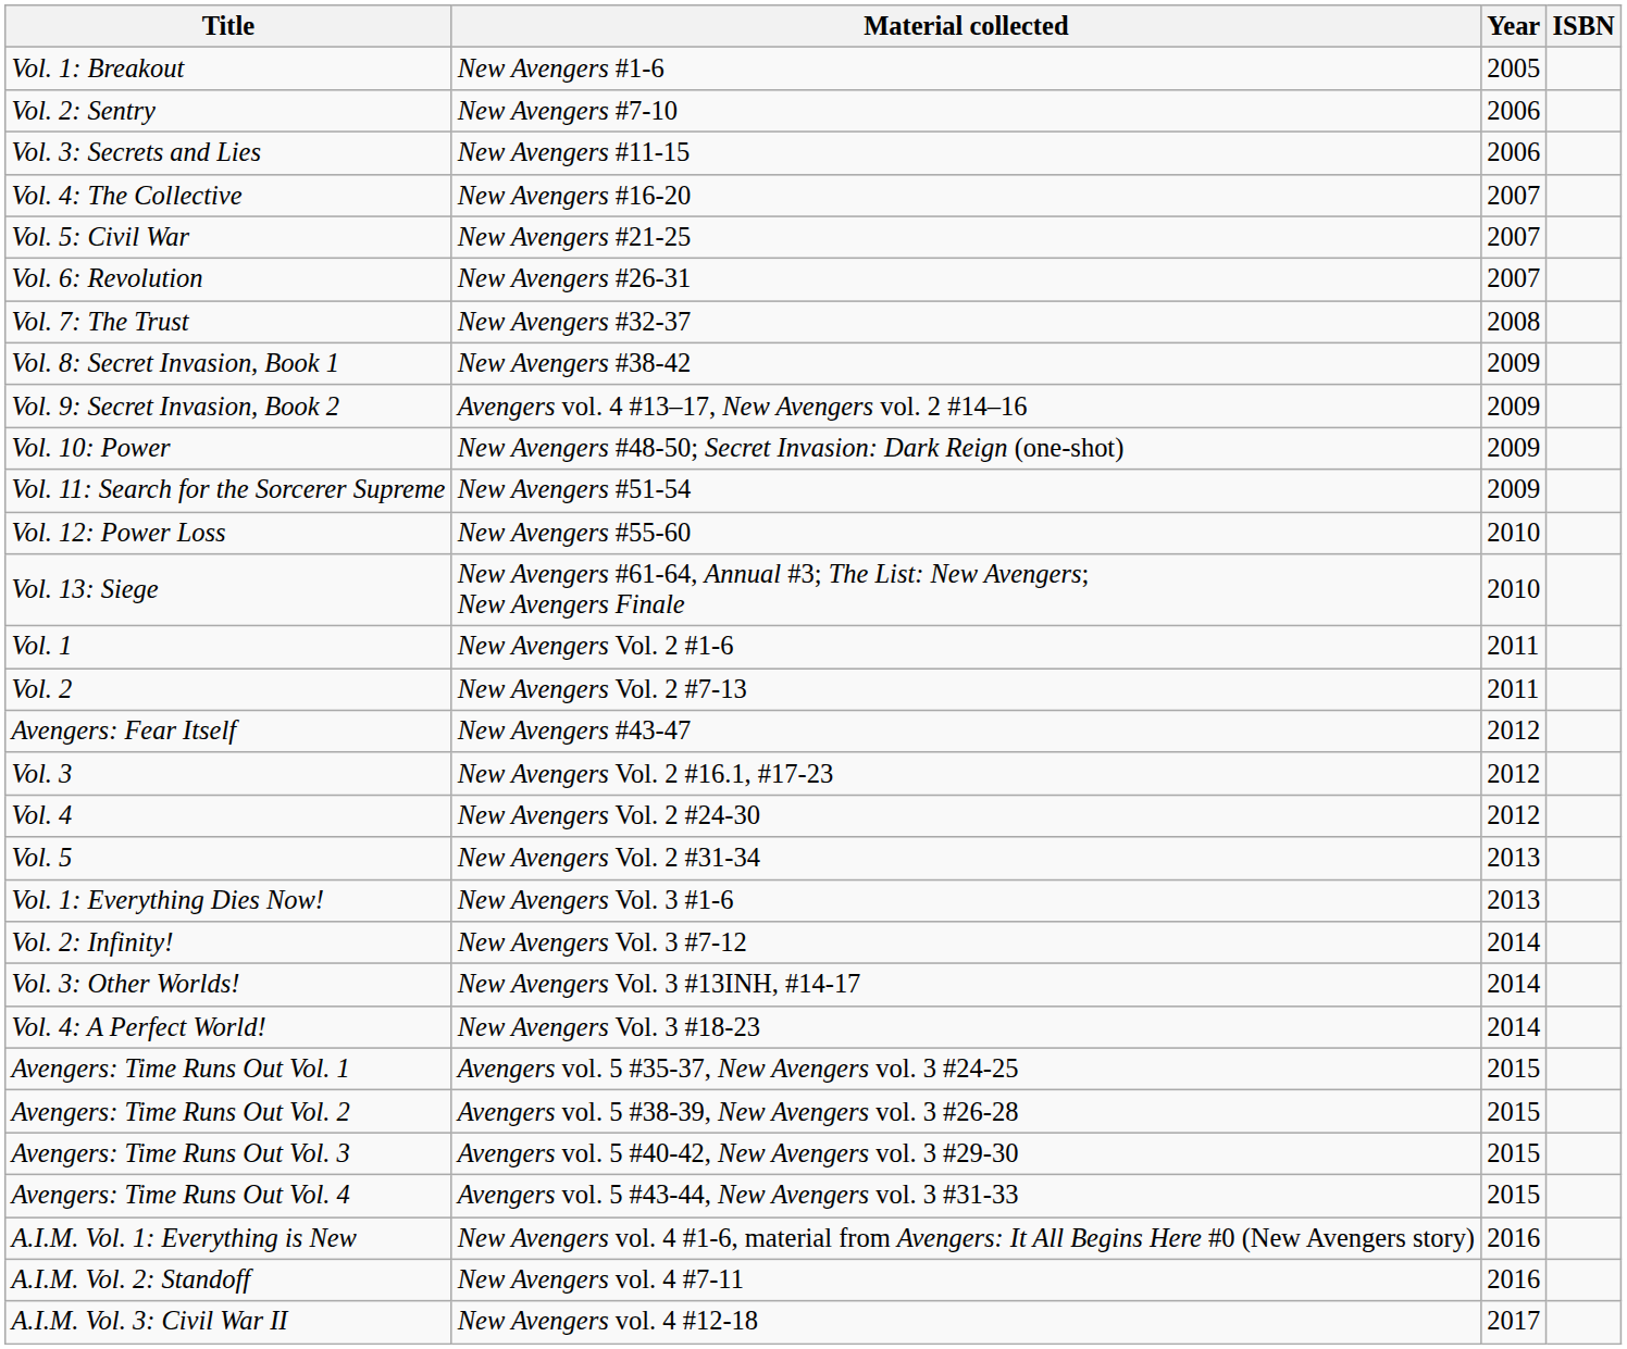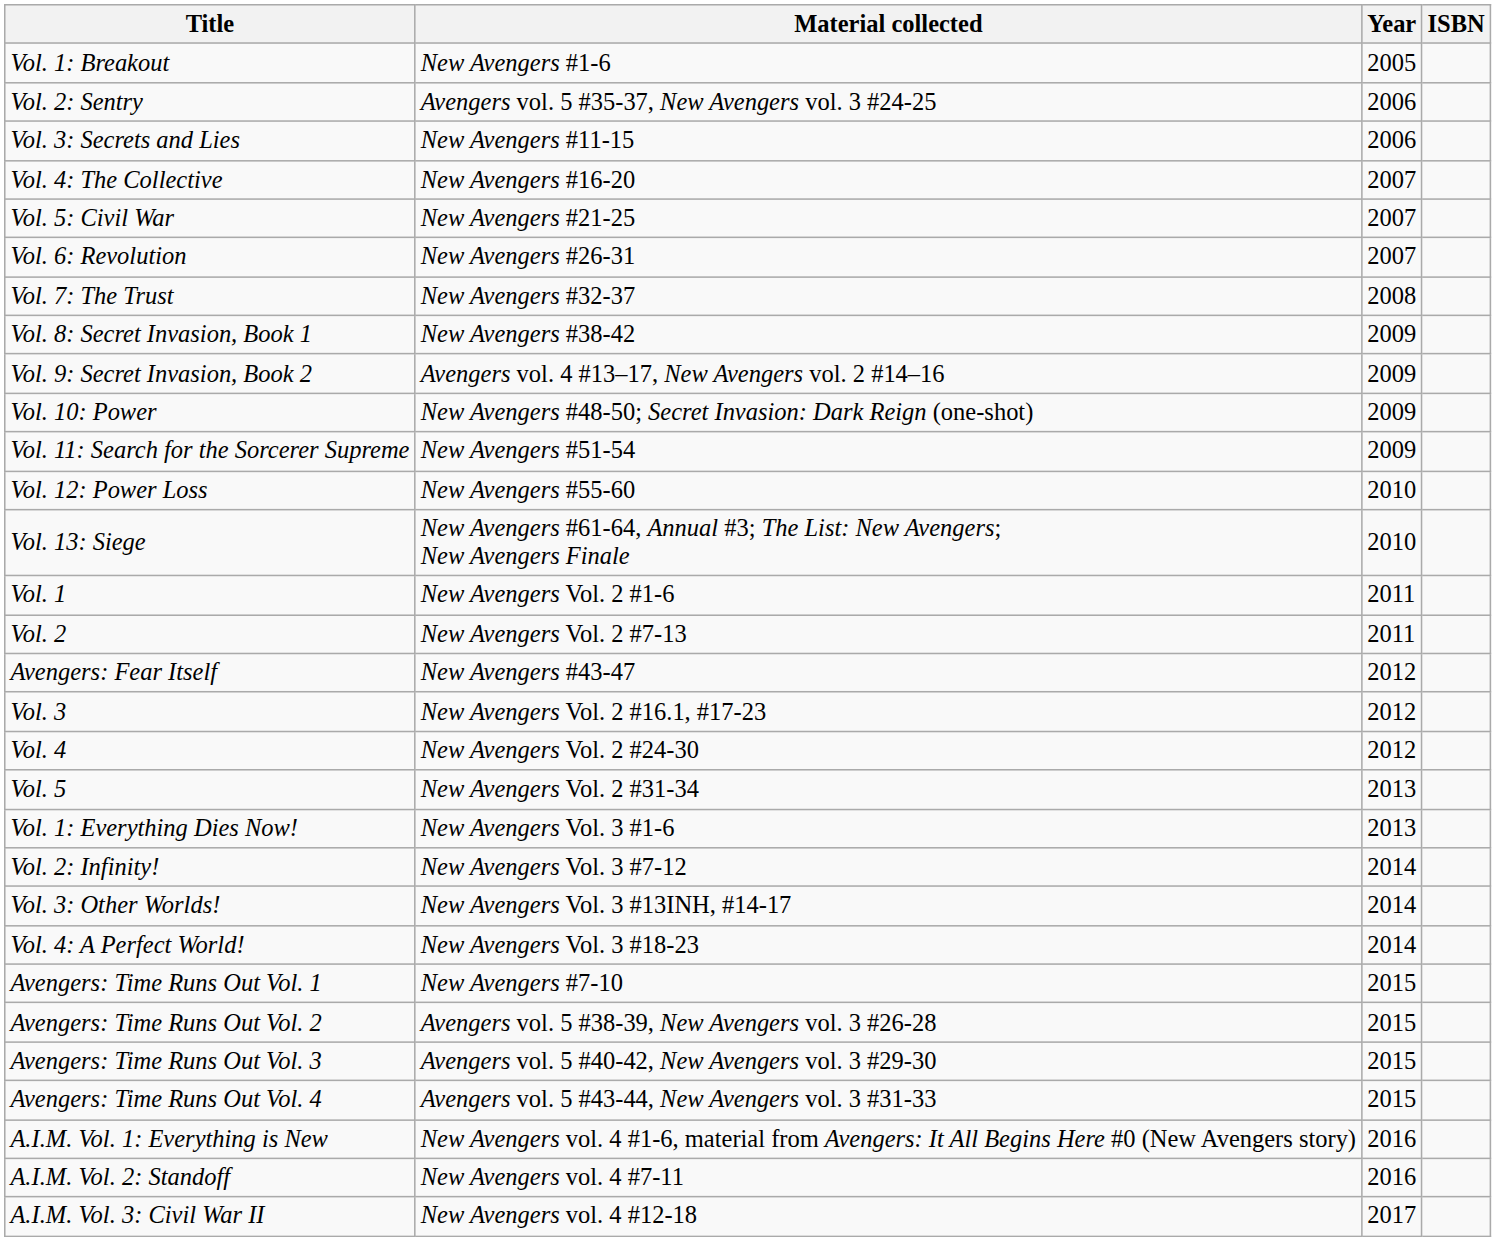 <table class="wikitable sortable">
 <tr>
 <th>Title</th>
 <th>Material collected</th>
 <th>Year</th>
 <th>ISBN</th>
 </tr>
 <tr>
 <td><em>Vol. 1: Breakout</em></td>
 <td><em>New Avengers</em> #1-6</td>
 <td>2005</td>
 <td></td>
 </tr>
 <tr>
 <td><em>Vol. 2: Sentry</em></td>
-<td><em>New Avengers</em> #7-10</td>
+<td><em>Avengers</em> vol. 5 #35-37, <em>New Avengers</em> vol. 3 #24-25</td>
 <td>2006</td>
 <td></td>
 </tr>
 <tr>
 <td><em>Vol. 3: Secrets and Lies</em></td>
 <td><em>New Avengers</em> #11-15</td>
 <td>2006</td>
 <td></td>
 </tr>
 <tr>
 <td><em>Vol. 4: The Collective</em></td>
 <td><em>New Avengers</em> #16-20</td>
 <td>2007</td>
 <td></td>
 </tr>
 <tr>
 <td><em>Vol. 5: Civil War</em></td>
 <td><em>New Avengers</em> #21-25</td>
 <td>2007</td>
 <td></td>
 </tr>
 <tr>
 <td><em>Vol. 6: Revolution</em></td>
 <td><em>New Avengers</em> #26-31</td>
 <td>2007</td>
 <td></td>
 </tr>
 <tr>
 <td><em>Vol. 7: The Trust</em></td>
 <td><em>New Avengers</em> #32-37</td>
 <td>2008</td>
 <td></td>
 </tr>
 <tr>
 <td><em>Vol. 8: Secret Invasion, Book 1</em></td>
 <td><em>New Avengers</em> #38-42</td>
 <td>2009</td>
 <td></td>
 </tr>
 <tr>
 <td><em>Vol. 9: Secret Invasion, Book 2</em></td>
 <td><em>Avengers</em> vol. 4 #13–17, <em>New Avengers</em> vol. 2 #14–16</td>
 <td>2009</td>
 <td></td>
 </tr>
 <tr>
 <td><em>Vol. 10: Power</em></td>
 <td><em>New Avengers</em> #48-50; <em>Secret Invasion: Dark Reign</em> (one-shot)</td>
 <td>2009</td>
 <td></td>
 </tr>
 <tr>
 <td><em>Vol. 11: Search for the Sorcerer Supreme</em></td>
 <td><em>New Avengers</em> #51-54</td>
 <td>2009</td>
 <td></td>
 </tr>
 <tr>
 <td><em>Vol. 12: Power Loss</em></td>
 <td><em>New Avengers</em> #55-60</td>
 <td>2010</td>
 <td></td>
 </tr>
 <tr>
 <td><em>Vol. 13: Siege</em></td>
 <td><em>New Avengers</em> #61-64, <em>Annual</em> #3; <em>The List: New Avengers</em>;<br> <em>New Avengers Finale</em></td>
 <td>2010</td>
 <td></td>
 </tr>
 <tr>
 <td><em>Vol. 1</em></td>
 <td><em>New Avengers</em> Vol. 2 #1-6</td>
 <td>2011</td>
 <td></td>
 </tr>
 <tr>
 <td><em>Vol. 2</em></td>
 <td><em>New Avengers</em> Vol. 2 #7-13</td>
 <td>2011</td>
 <td></td>
 </tr>
 <tr>
 <td><em>Avengers: Fear Itself</em></td>
 <td><em>New Avengers</em> #43-47</td>
 <td>2012</td>
 <td></td>
 </tr>
 <tr>
 <td><em>Vol. 3</em></td>
 <td><em>New Avengers</em> Vol. 2 #16.1, #17-23</td>
 <td>2012</td>
 <td></td>
 </tr>
 <tr>
 <td><em>Vol. 4</em></td>
 <td><em>New Avengers</em> Vol. 2 #24-30</td>
 <td>2012</td>
 <td></td>
 </tr>
 <tr>
 <td><em>Vol. 5</em></td>
 <td><em>New Avengers</em> Vol. 2 #31-34</td>
 <td>2013</td>
 <td></td>
 </tr>
 <tr>
 <td><em>Vol. 1: Everything Dies Now!</em></td>
 <td><em>New Avengers</em> Vol. 3 #1-6</td>
 <td>2013</td>
 <td></td>
 </tr>
 <tr>
 <td><em>Vol. 2: Infinity!</em></td>
 <td><em>New Avengers</em> Vol. 3 #7-12</td>
 <td>2014</td>
 <td></td>
 </tr>
 <tr>
 <td><em>Vol. 3: Other Worlds!</em></td>
 <td><em>New Avengers</em> Vol. 3 #13INH, #14-17</td>
 <td>2014</td>
 <td></td>
 </tr>
 <tr>
 <td><em>Vol. 4: A Perfect World!</em></td>
 <td><em>New Avengers</em> Vol. 3 #18-23</td>
 <td>2014</td>
 <td></td>
 </tr>
 <tr>
 <td><em>Avengers: Time Runs Out Vol. 1</em></td>
-<td><em>Avengers</em> vol. 5 #35-37, <em>New Avengers</em> vol. 3 #24-25</td>
+<td><em>New Avengers</em> #7-10</td>
 <td>2015</td>
 <td></td>
 </tr>
 <tr>
 <td><em>Avengers: Time Runs Out Vol. 2</em></td>
 <td><em>Avengers</em> vol. 5 #38-39, <em>New Avengers</em> vol. 3 #26-28</td>
 <td>2015</td>
 <td></td>
 </tr>
 <tr>
 <td><em>Avengers: Time Runs Out Vol. 3</em></td>
 <td><em>Avengers</em> vol. 5 #40-42, <em>New Avengers</em> vol. 3 #29-30</td>
 <td>2015</td>
 <td></td>
 </tr>
 <tr>
 <td><em>Avengers: Time Runs Out Vol. 4</em></td>
 <td><em>Avengers</em> vol. 5 #43-44, <em>New Avengers</em> vol. 3 #31-33</td>
 <td>2015</td>
 <td></td>
 </tr>
 <tr>
 <td><em>A.I.M. Vol. 1: Everything is New</em></td>
 <td><em>New Avengers</em> vol. 4 #1-6, material from <em>Avengers: It All Begins Here</em> #0 (New Avengers story)</td>
 <td>2016</td>
 <td></td>
 </tr>
 <tr>
 <td><em>A.I.M. Vol. 2: Standoff</em></td>
 <td><em>New Avengers</em> vol. 4 #7-11</td>
 <td>2016</td>
 <td></td>
 </tr>
 <tr>
 <td><em>A.I.M. Vol. 3: Civil War II</em></td>
 <td><em>New Avengers</em> vol. 4 #12-18</td>
 <td>2017</td>
 <td></td>
 </tr>
 </table>
